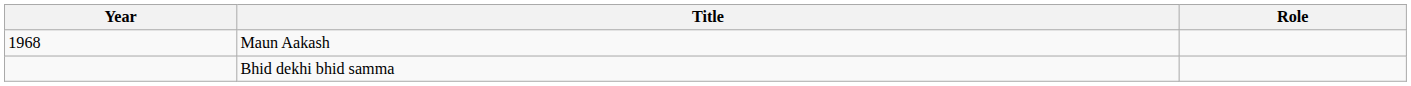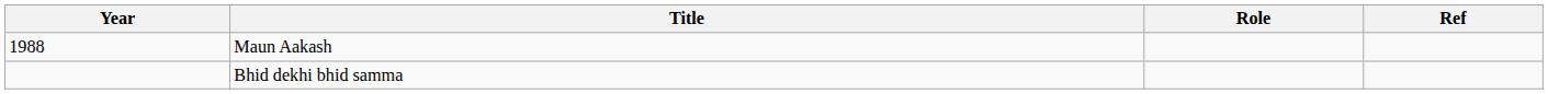 <table class="wikitable" style="width:70%">
 <tr>
 <th>Year</th>
 <th>Title</th>
 <th>Role</th>
+<th>Ref</th>
 </tr>
 <tr>
-<td>1968</td>
+<td>1988</td>
 <td>Maun Aakash</td>
+<td></td>
 <td></td>
 </tr>
 <tr>
 <td></td>
 <td>Bhid dekhi bhid samma</td>
 <td></td>
+<td></td>
 </tr>
 </table>
